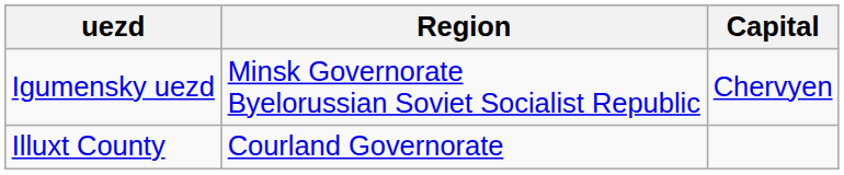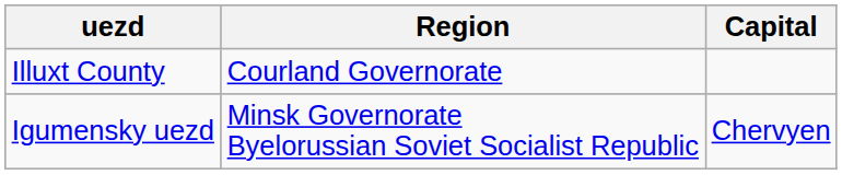 <table class="wikitable sortable">
 <tr>
 <th>uezd</th>
 <th>Region</th>
 <th>Capital</th>
 </tr>
 <tr>
+<td><a href='#'>Illuxt County</a></td>
+<td><a href='#'>Courland Governorate</a></td>
+<td></td>
+</tr>
+<tr>
 <td><a href='#'>Igumensky uezd</a></td>
 <td><a href='#'>Minsk Governorate</a><br><a href='#'>Byelorussian Soviet Socialist Republic</a></td>
 <td><a href='#'>Chervyen</a></td>
 </tr>
-<tr>
-<td><a href='#'>Illuxt County</a></td>
-<td><a href='#'>Courland Governorate</a></td>
-<td></td>
-</tr>
 </table>
